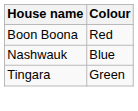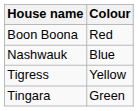 <table class="wikitable" border="1">
 <tr>
 <th>House name</th>
 <th>Colour</th>
 </tr>
 <tr>
 <td>Boon Boona</td>
 <td> Red</td>
 </tr>
 <tr>
 <td>Nashwauk</td>
 <td> Blue</td>
 </tr>
 <tr>
+<td>Tigress</td>
+<td> Yellow</td>
+</tr>
+<tr>
 <td>Tingara</td>
 <td> Green</td>
 </tr>
 </table>
